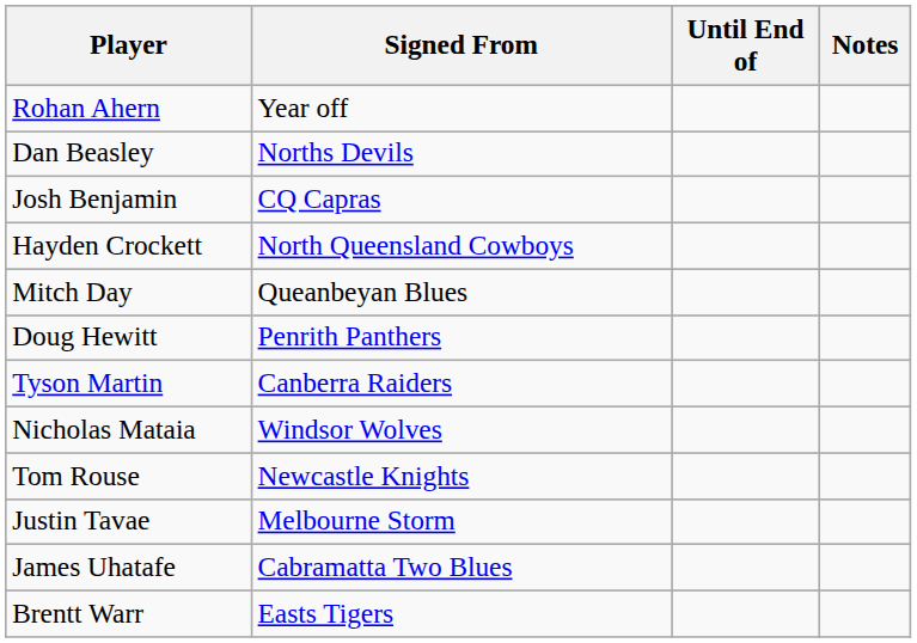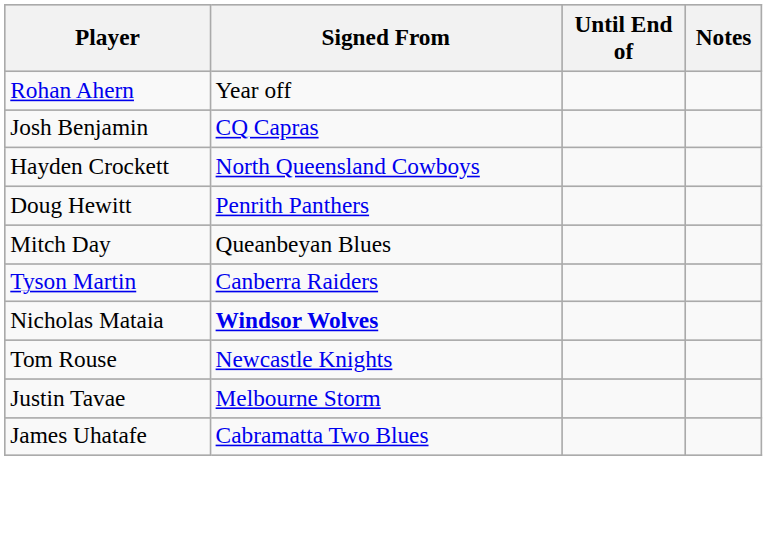 <table class="wikitable" style="font-size:90%">
 <tr style="background:#efefef;">
 <th style="width:120px;">Player</th>
 <th style="width:210px;">Signed From</th>
 <th style="width:70px;">Until End of</th>
 <th style="width:40px;">Notes</th>
 </tr>
 <tr>
 <td><a href='#'>Rohan Ahern</a></td>
 <td>Year off</td>
-<td></td>
-<td></td>
-</tr>
-<tr>
-<td>Dan Beasley</td>
-<td> <a href='#'>Norths Devils</a></td>
 <td></td>
 <td></td>
 </tr>
 <tr>
 <td>Josh Benjamin</td>
 <td> <a href='#'>CQ Capras</a></td>
 <td></td>
 <td></td>
 </tr>
 <tr>
 <td>Hayden Crockett</td>
 <td> <a href='#'>North Queensland Cowboys</a></td>
 <td></td>
 <td></td>
 </tr>
 <tr>
-<td>Mitch Day</td>
-<td> Queanbeyan Blues</td>
+<td>Doug Hewitt</td>
+<td> <a href='#'>Penrith Panthers</a></td>
 <td></td>
 <td></td>
 </tr>
 <tr>
-<td>Doug Hewitt</td>
-<td> <a href='#'>Penrith Panthers</a></td>
+<td>Mitch Day</td>
+<td> Queanbeyan Blues</td>
 <td></td>
 <td></td>
 </tr>
 <tr>
 <td><a href='#'>Tyson Martin</a></td>
 <td> <a href='#'>Canberra Raiders</a></td>
 <td></td>
 <td></td>
 </tr>
 <tr>
 <td>Nicholas Mataia</td>
-<td> <a href='#'>Windsor Wolves</a></td>
+<td><strong> <a href='#'>Windsor Wolves</a></strong></td>
 <td></td>
 <td></td>
 </tr>
 <tr>
 <td>Tom Rouse</td>
 <td> <a href='#'>Newcastle Knights</a></td>
 <td></td>
 <td></td>
 </tr>
 <tr>
 <td>Justin Tavae</td>
 <td> <a href='#'>Melbourne Storm</a></td>
 <td></td>
 <td></td>
 </tr>
 <tr>
 <td>James Uhatafe</td>
 <td> <a href='#'>Cabramatta Two Blues</a></td>
 <td></td>
 <td></td>
 </tr>
-<tr>
-<td>Brentt Warr</td>
-<td> <a href='#'>Easts Tigers</a></td>
-<td></td>
-<td></td>
-</tr>
 </table>
